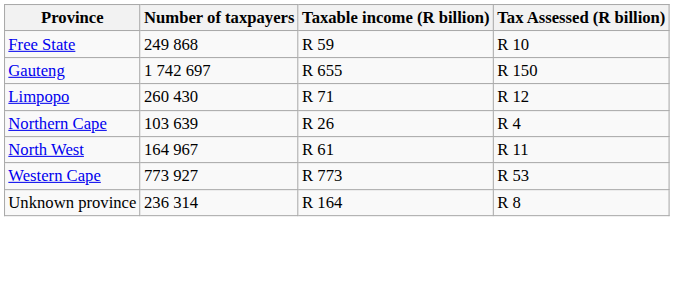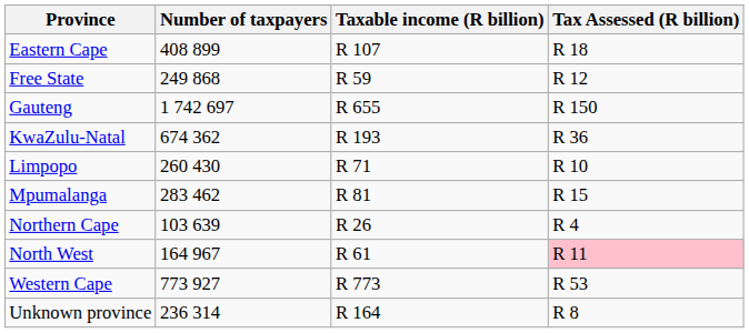 <table class="wikitable">
 <tr>
 <th>Province</th>
 <th>Number of taxpayers</th>
 <th>Taxable income (R billion)</th>
 <th>Tax Assessed (R billion)</th>
 </tr>
 <tr>
+<td><a href='#'>Eastern Cape</a></td>
+<td>408 899</td>
+<td>R 107</td>
+<td>R 18</td>
+</tr>
+<tr>
 <td><a href='#'>Free State</a></td>
 <td>249 868</td>
 <td>R 59</td>
-<td>R 10</td>
+<td>R 12</td>
 </tr>
 <tr>
 <td><a href='#'>Gauteng</a></td>
 <td>1 742 697</td>
 <td>R 655</td>
 <td>R 150</td>
 </tr>
 <tr>
+<td><a href='#'>KwaZulu-Natal</a></td>
+<td>674 362</td>
+<td>R 193</td>
+<td>R 36</td>
+</tr>
+<tr>
 <td><a href='#'>Limpopo</a></td>
 <td>260 430</td>
 <td>R 71</td>
-<td>R 12</td>
+<td>R 10</td>
+</tr>
+<tr>
+<td><a href='#'>Mpumalanga</a></td>
+<td>283 462</td>
+<td>R 81</td>
+<td>R 15</td>
 </tr>
 <tr>
 <td><a href='#'>Northern Cape</a></td>
 <td>103 639</td>
 <td>R 26</td>
 <td>R 4</td>
 </tr>
 <tr>
 <td><a href='#'>North West</a></td>
 <td>164 967</td>
 <td>R 61</td>
-<td>R 11</td>
+<td style="background: pink;">R 11</td>
 </tr>
 <tr>
 <td><a href='#'>Western Cape</a></td>
 <td>773 927</td>
 <td>R 773</td>
 <td>R 53</td>
 </tr>
 <tr>
 <td>Unknown province</td>
 <td>236 314</td>
 <td>R 164</td>
 <td>R 8</td>
 </tr>
 </table>
